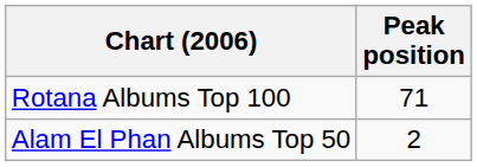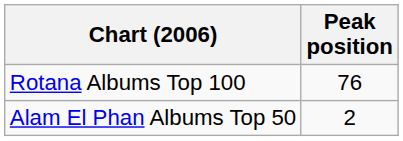 <table class="wikitable">
 <tr>
 <th>Chart (2006)</th>
 <th>Peak<br>position</th>
 </tr>
 <tr>
 <td><a href='#'>Rotana</a> Albums Top 100</td>
-<td align=center>71</td>
+<td align=center>76</td>
 </tr>
 <tr>
 <td><a href='#'>Alam El Phan</a> Albums Top 50</td>
 <td align=center>2</td>
 </tr>
 </table>
